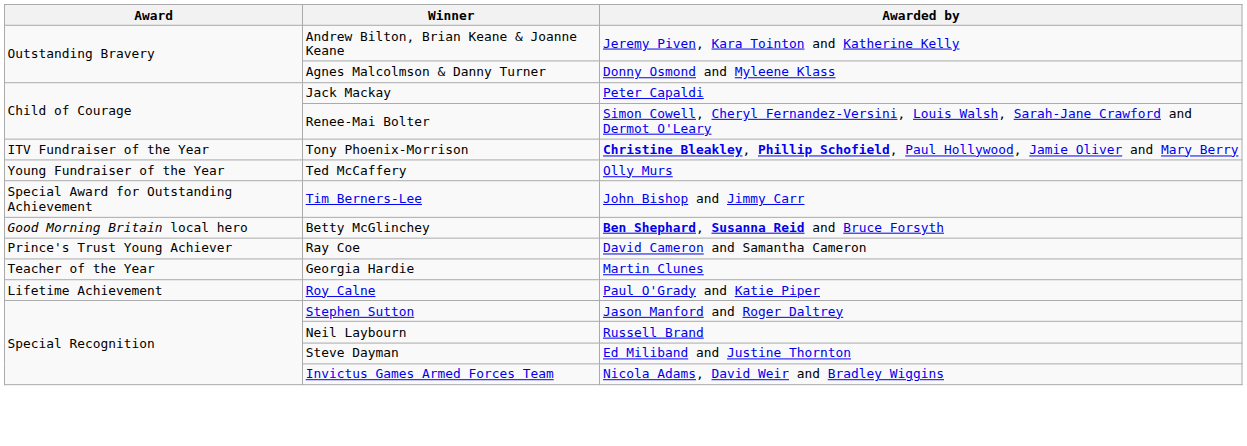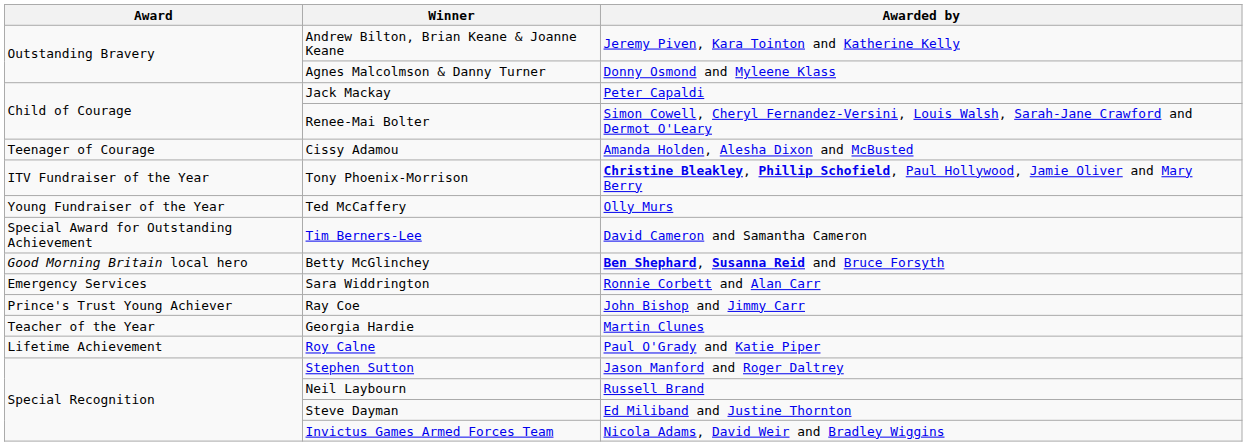 <table class="wikitable sortable">
 <tr>
 <th>Award</th>
 <th>Winner</th>
 <th>Awarded by</th>
 </tr>
 <tr>
 <td rowspan=2>Outstanding Bravery</td>
 <td>Andrew Bilton, Brian Keane & Joanne Keane</td>
 <td><a href='#'>Jeremy Piven</a>, <a href='#'>Kara Tointon</a> and <a href='#'>Katherine Kelly</a></td>
 </tr>
 <tr>
 <td>Agnes Malcolmson & Danny Turner</td>
 <td><a href='#'>Donny Osmond</a> and <a href='#'>Myleene Klass</a></td>
 </tr>
 <tr>
 <td rowspan=2>Child of Courage</td>
 <td>Jack Mackay</td>
 <td><a href='#'>Peter Capaldi</a></td>
 </tr>
 <tr>
 <td>Renee-Mai Bolter</td>
 <td><a href='#'>Simon Cowell</a>, <a href='#'>Cheryl Fernandez-Versini</a>, <a href='#'>Louis Walsh</a>, <a href='#'>Sarah-Jane Crawford</a> and <a href='#'>Dermot O'Leary</a></td>
 </tr>
 <tr>
+<td>Teenager of Courage</td>
+<td>Cissy Adamou</td>
+<td><a href='#'>Amanda Holden</a>, <a href='#'>Alesha Dixon</a> and <a href='#'>McBusted</a></td>
+</tr>
+<tr>
 <td>ITV Fundraiser of the Year</td>
 <td>Tony Phoenix-Morrison</td>
 <td><strong><a href='#'>Christine Bleakley</a></strong>, <strong><a href='#'>Phillip Schofield</a></strong>, <a href='#'>Paul Hollywood</a>, <a href='#'>Jamie Oliver</a> and <a href='#'>Mary Berry</a></td>
 </tr>
 <tr>
 <td>Young Fundraiser of the Year</td>
 <td>Ted McCaffery</td>
 <td><a href='#'>Olly Murs</a></td>
 </tr>
 <tr>
 <td>Special Award for Outstanding Achievement</td>
 <td><a href='#'>Tim Berners-Lee</a></td>
-<td><a href='#'>John Bishop</a> and <a href='#'>Jimmy Carr</a></td>
+<td><a href='#'>David Cameron</a> and Samantha Cameron</td>
 </tr>
 <tr>
 <td><em>Good Morning Britain</em> local hero</td>
 <td>Betty McGlinchey</td>
 <td><strong><a href='#'>Ben Shephard</a></strong>, <strong><a href='#'>Susanna Reid</a></strong> and <a href='#'>Bruce Forsyth</a></td>
 </tr>
 <tr>
+<td>Emergency Services</td>
+<td>Sara Widdrington</td>
+<td><a href='#'>Ronnie Corbett</a> and <a href='#'>Alan Carr</a></td>
+</tr>
+<tr>
 <td>Prince's Trust Young Achiever</td>
 <td>Ray Coe</td>
-<td><a href='#'>David Cameron</a> and Samantha Cameron</td>
+<td><a href='#'>John Bishop</a> and <a href='#'>Jimmy Carr</a></td>
 </tr>
 <tr>
 <td>Teacher of the Year</td>
 <td>Georgia Hardie</td>
 <td><a href='#'>Martin Clunes</a></td>
 </tr>
 <tr>
 <td>Lifetime Achievement</td>
 <td><a href='#'>Roy Calne</a></td>
 <td><a href='#'>Paul O'Grady</a> and <a href='#'>Katie Piper</a></td>
 </tr>
 <tr>
 <td rowspan=4>Special Recognition</td>
 <td><a href='#'>Stephen Sutton</a></td>
 <td><a href='#'>Jason Manford</a> and <a href='#'>Roger Daltrey</a></td>
 </tr>
 <tr>
 <td>Neil Laybourn</td>
 <td><a href='#'>Russell Brand</a></td>
 </tr>
 <tr>
 <td>Steve Dayman</td>
 <td><a href='#'>Ed Miliband</a> and <a href='#'>Justine Thornton</a></td>
 </tr>
 <tr>
 <td><a href='#'>Invictus Games Armed Forces Team</a></td>
 <td><a href='#'>Nicola Adams</a>, <a href='#'>David Weir</a> and <a href='#'>Bradley Wiggins</a></td>
 </tr>
 </table>
